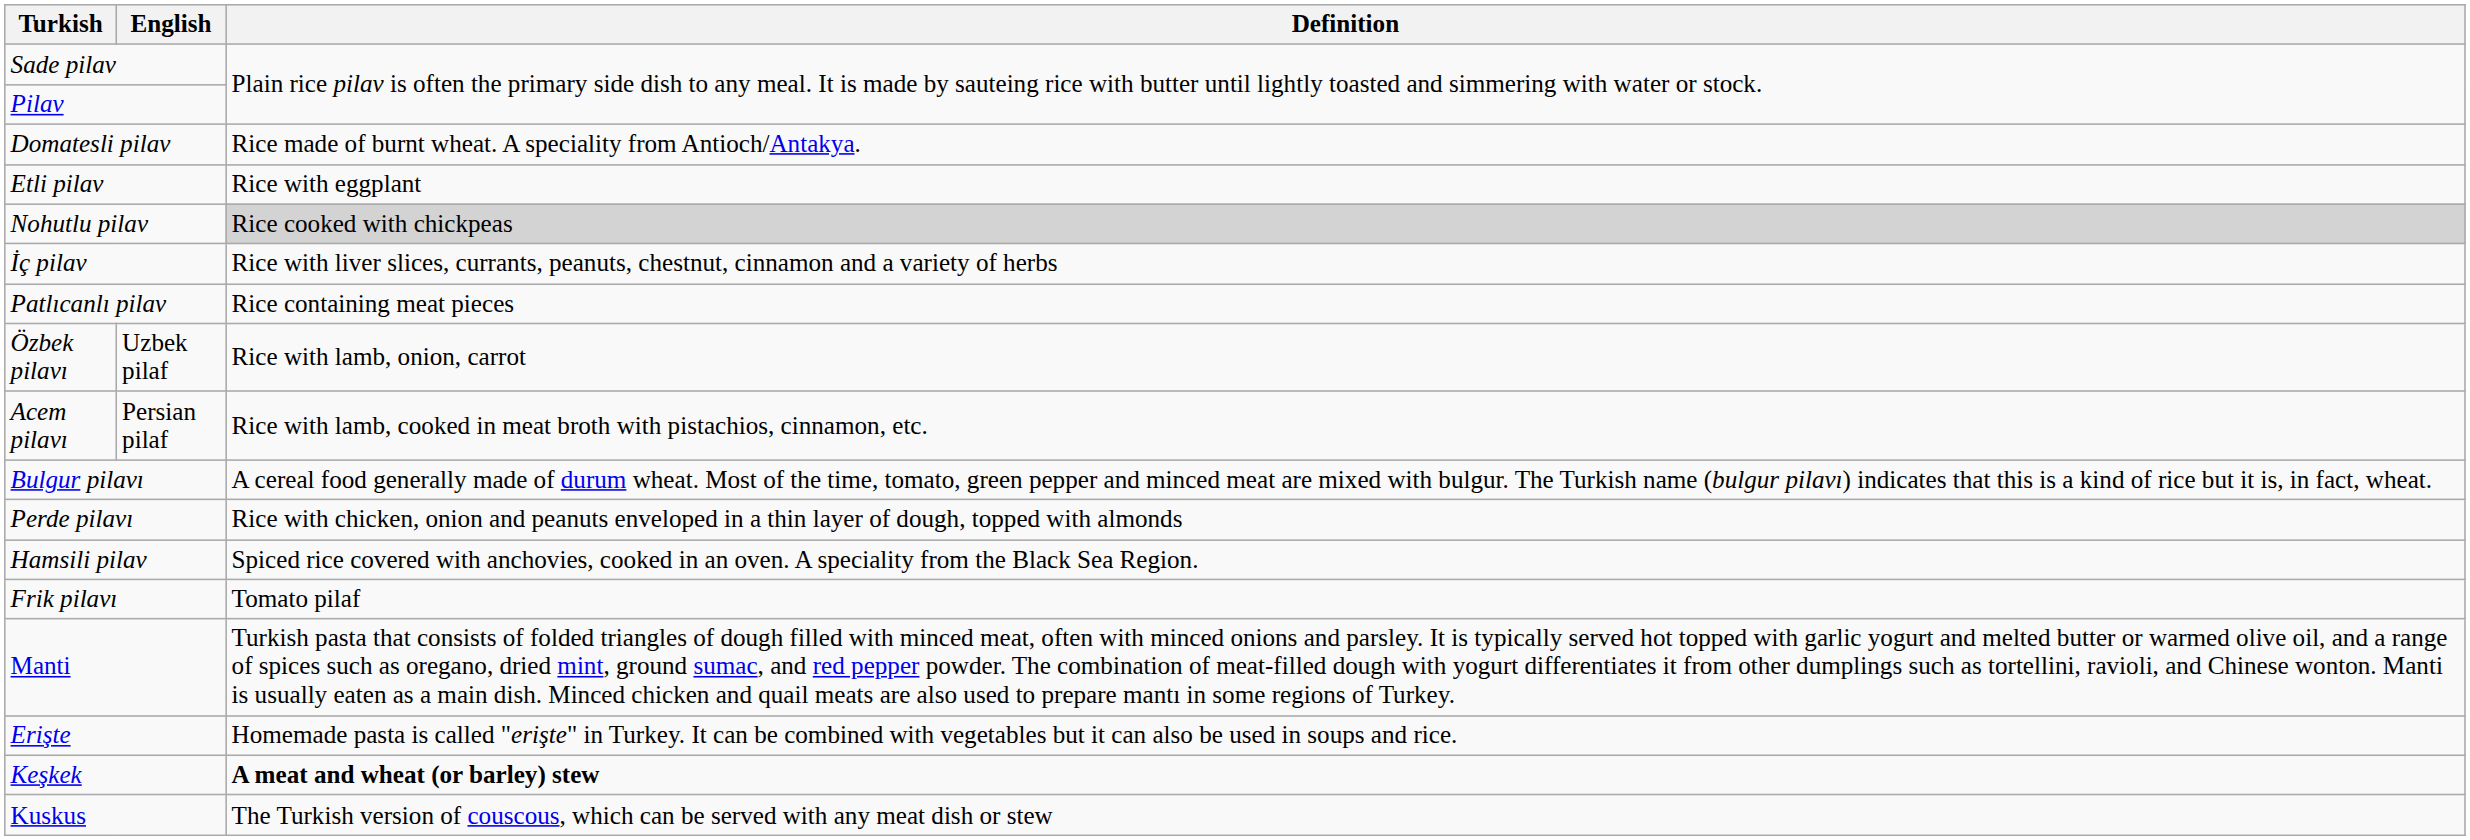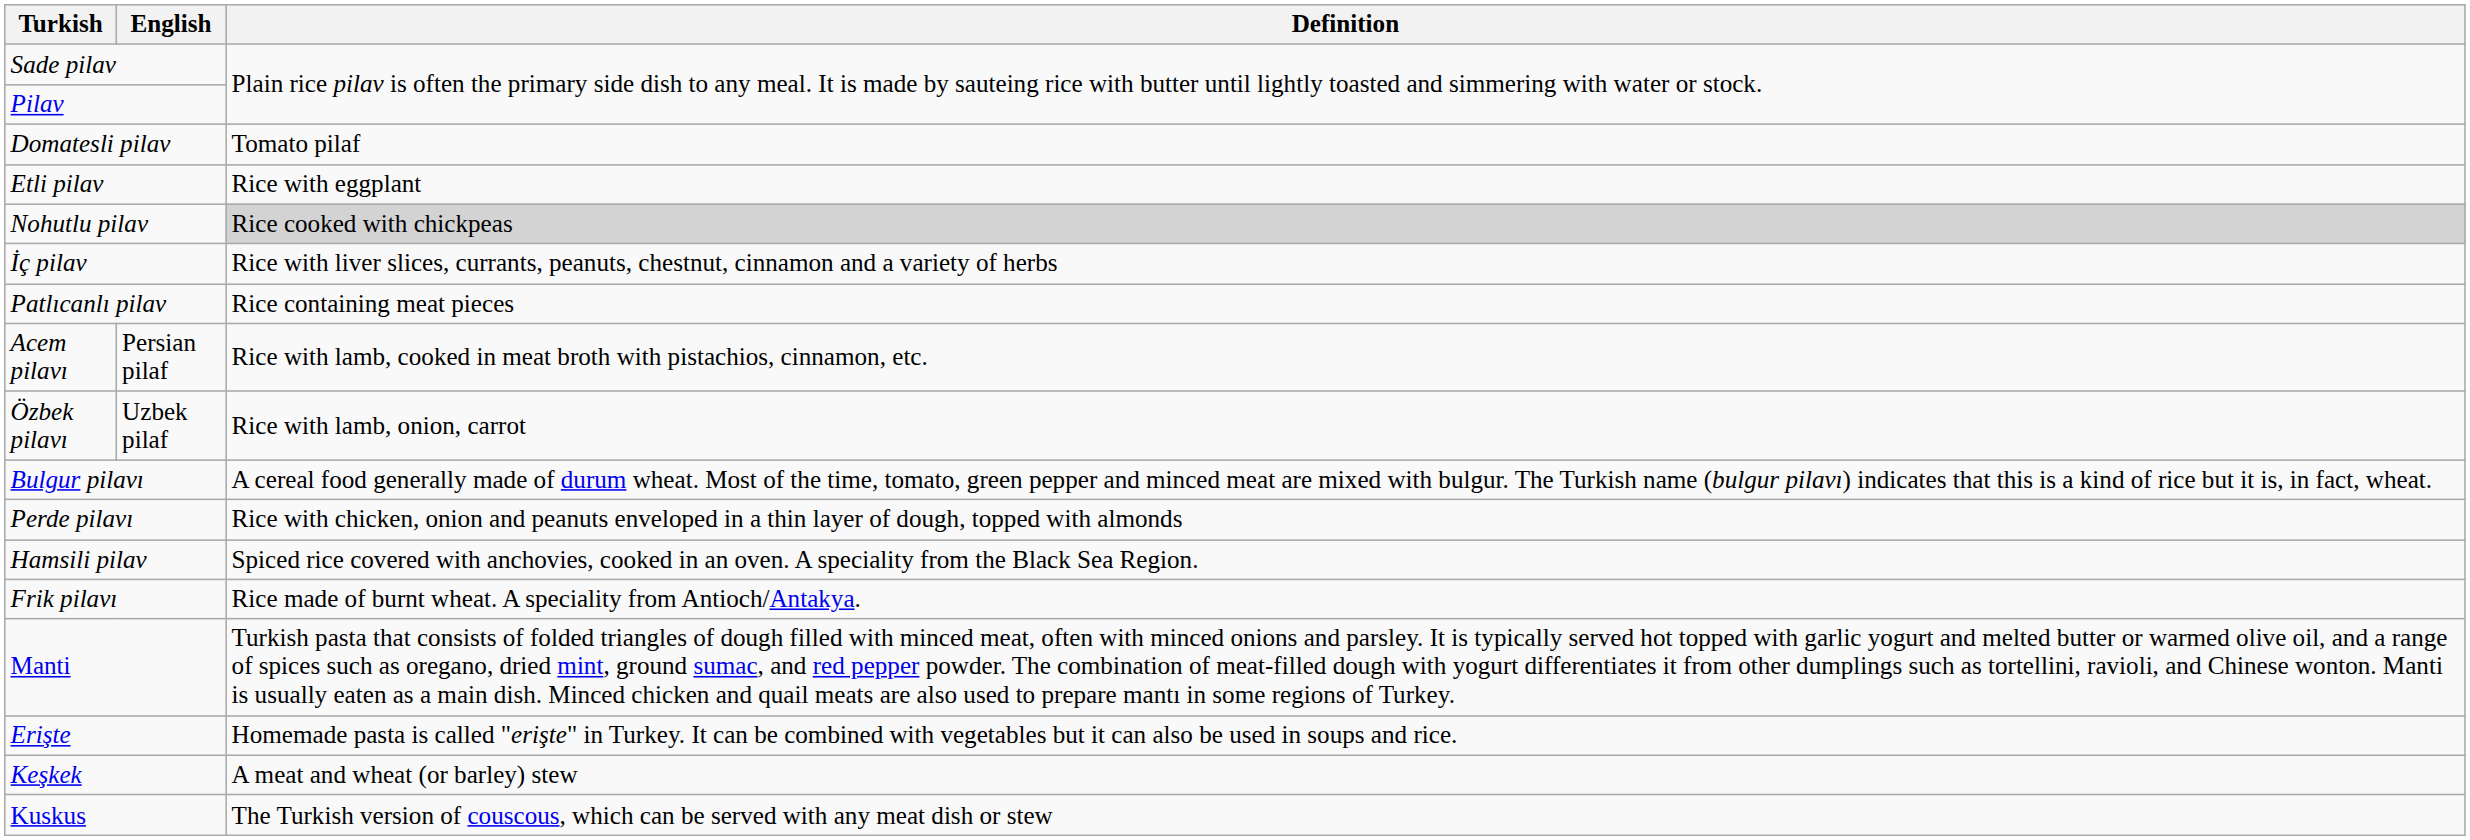 <table class="wikitable">
 <tr>
 <th>Turkish</th>
 <th>English</th>
 <th>Definition</th>
 </tr>
 <tr>
 <td colspan=2><em>Sade pilav</em></td>
 <td rowspan=2>Plain rice <em>pilav</em> is often the primary side dish to any meal. It is made by sauteing rice with butter until lightly toasted and simmering with water or stock.</td>
 </tr>
 <tr>
 <td colspan=2><em><a href='#'>Pilav</a></em></td>
 </tr>
 <tr>
 <td colspan=2><em>Domatesli pilav</em></td>
-<td>Rice made of burnt wheat. A speciality from Antioch/<a href='#'>Antakya</a>.</td>
+<td>Tomato pilaf</td>
 </tr>
 <tr>
 <td colspan=2><em>Etli pilav</em></td>
 <td>Rice with eggplant</td>
 </tr>
 <tr>
 <td colspan=2><em>Nohutlu pilav</em></td>
 <td style="background: lightgrey;">Rice cooked with chickpeas</td>
 </tr>
 <tr>
 <td colspan=2><em>İç pilav</em></td>
 <td>Rice with liver slices, currants, peanuts, chestnut, cinnamon and a variety of herbs</td>
 </tr>
 <tr>
 <td colspan=2><em>Patlıcanlı pilav</em></td>
 <td>Rice containing meat pieces</td>
 </tr>
 <tr>
+<td><em>Acem pilavı</em></td>
+<td>Persian pilaf</td>
+<td>Rice with lamb, cooked in meat broth with pistachios, cinnamon, etc.</td>
+</tr>
+<tr>
 <td><em>Özbek pilavı</em></td>
 <td>Uzbek pilaf</td>
 <td>Rice with lamb, onion, carrot</td>
-</tr>
-<tr>
-<td><em>Acem pilavı</em></td>
-<td>Persian pilaf</td>
-<td>Rice with lamb, cooked in meat broth with pistachios, cinnamon, etc.</td>
 </tr>
 <tr>
 <td colspan=2><em><a href='#'>Bulgur</a> pilavı</em></td>
 <td>A cereal food generally made of <a href='#'>durum</a> wheat. Most of the time, tomato, green pepper and minced meat are mixed with bulgur. The Turkish name (<em>bulgur pilavı</em>) indicates that this is a kind of rice but it is, in fact, wheat.</td>
 </tr>
 <tr>
 <td colspan=2><em>Perde pilavı</em></td>
 <td>Rice with chicken, onion and peanuts enveloped in a thin layer of dough, topped with almonds</td>
 </tr>
 <tr>
 <td colspan=2><em>Hamsili pilav</em></td>
 <td>Spiced rice covered with anchovies, cooked in an oven. A speciality from the Black Sea Region.</td>
 </tr>
 <tr>
 <td colspan=2><em>Frik pilavı</em></td>
-<td>Tomato pilaf</td>
+<td>Rice made of burnt wheat. A speciality from Antioch/<a href='#'>Antakya</a>.</td>
 </tr>
 <tr>
 <td colspan=2><a href='#'>Manti</a></td>
 <td>Turkish pasta that consists of folded triangles of dough filled with minced meat, often with minced onions and parsley. It is typically served hot topped with garlic yogurt and melted butter or warmed olive oil, and a range of spices such as oregano, dried <a href='#'>mint</a>, ground <a href='#'>sumac</a>, and <a href='#'>red pepper</a> powder. The combination of meat-filled dough with yogurt differentiates it from other dumplings such as tortellini, ravioli, and Chinese wonton. Manti is usually eaten as a main dish. Minced chicken and quail meats are also used to prepare mantı in some regions of Turkey.</td>
 </tr>
 <tr>
 <td colspan=2><em><a href='#'>Erişte</a></em></td>
 <td>Homemade pasta is called "<em>erişte</em>" in Turkey. It can be combined with vegetables but it can also be used in soups and rice.</td>
 </tr>
 <tr>
 <td colspan=2><em><a href='#'>Keşkek</a></em></td>
-<td><strong>A meat and wheat (or barley) stew</strong></td>
+<td>A meat and wheat (or barley) stew</td>
 </tr>
 <tr>
 <td colspan=2><a href='#'>Kuskus</a></td>
 <td>The Turkish version of <a href='#'>couscous</a>, which can be served with any meat dish or stew</td>
 </tr>
 </table>
